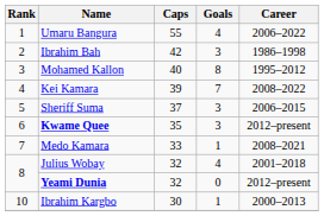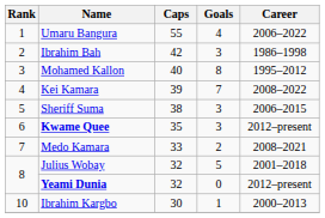 <table class="wikitable sortable" style="text-align: center;">
 <tr>
 <th width=30px>Rank</th>
 <th class="unsortable" style="width:150px;">Name</th>
 <th width=50px>Caps</th>
 <th width=50px>Goals</th>
 <th class="unsortable" style="width:100px;">Career</th>
 </tr>
 <tr>
 <td>1</td>
 <td align=left><a href='#'>Umaru Bangura</a></td>
 <td>55</td>
 <td>4</td>
 <td>2006–2022</td>
 </tr>
 <tr>
 <td>2</td>
 <td align=left><a href='#'>Ibrahim Bah</a></td>
 <td>42</td>
 <td>3</td>
 <td>1986–1998</td>
 </tr>
 <tr>
 <td>3</td>
 <td align=left><a href='#'>Mohamed Kallon</a></td>
 <td>40</td>
 <td>8</td>
 <td>1995–2012</td>
 </tr>
 <tr>
 <td>4</td>
 <td align=left><a href='#'>Kei Kamara</a></td>
 <td>39</td>
 <td>7</td>
 <td>2008–2022</td>
 </tr>
 <tr>
 <td>5</td>
 <td align=left><a href='#'>Sheriff Suma</a></td>
-<td>37</td>
+<td>38</td>
 <td>3</td>
 <td>2006–2015</td>
 </tr>
 <tr>
 <td>6</td>
 <td align=left><strong><a href='#'>Kwame Quee</a></strong></td>
 <td>35</td>
 <td>3</td>
 <td>2012–present</td>
 </tr>
 <tr>
 <td>7</td>
 <td align=left><a href='#'>Medo Kamara</a></td>
 <td>33</td>
-<td>1</td>
+<td>2</td>
 <td>2008–2021</td>
 </tr>
 <tr>
 <td rowspan=2>8</td>
 <td align=left><a href='#'>Julius Wobay</a></td>
 <td>32</td>
-<td>4</td>
+<td>5</td>
 <td>2001–2018</td>
 </tr>
 <tr>
 <td align=left><strong><a href='#'>Yeami Dunia</a></strong></td>
 <td>32</td>
 <td>0</td>
 <td>2012–present</td>
 </tr>
 <tr>
 <td>10</td>
 <td align=left><a href='#'>Ibrahim Kargbo</a></td>
 <td>30</td>
 <td>1</td>
 <td>2000–2013</td>
 </tr>
 <tr>
 </tr>
 </table>
